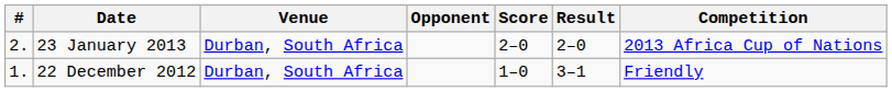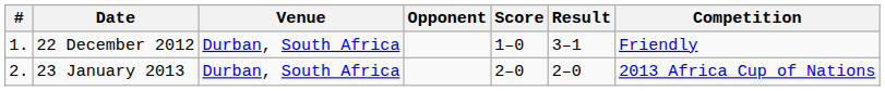 <table class="wikitable">
 <tr>
 <th>#</th>
 <th>Date</th>
 <th>Venue</th>
 <th>Opponent</th>
 <th>Score</th>
 <th>Result</th>
 <th>Competition</th>
 </tr>
 <tr>
+<td>1.</td>
+<td>22 December 2012</td>
+<td><a href='#'>Durban</a>, <a href='#'>South Africa</a></td>
+<td></td>
+<td>1–0</td>
+<td>3–1</td>
+<td><a href='#'>Friendly</a></td>
+</tr>
+<tr>
 <td>2.</td>
 <td>23 January 2013</td>
 <td><a href='#'>Durban</a>, <a href='#'>South Africa</a></td>
 <td></td>
 <td>2–0</td>
 <td>2–0</td>
 <td><a href='#'>2013 Africa Cup of Nations</a></td>
 </tr>
-<tr>
-<td>1.</td>
-<td>22 December 2012</td>
-<td><a href='#'>Durban</a>, <a href='#'>South Africa</a></td>
-<td></td>
-<td>1–0</td>
-<td>3–1</td>
-<td><a href='#'>Friendly</a></td>
-</tr>
 </table>
